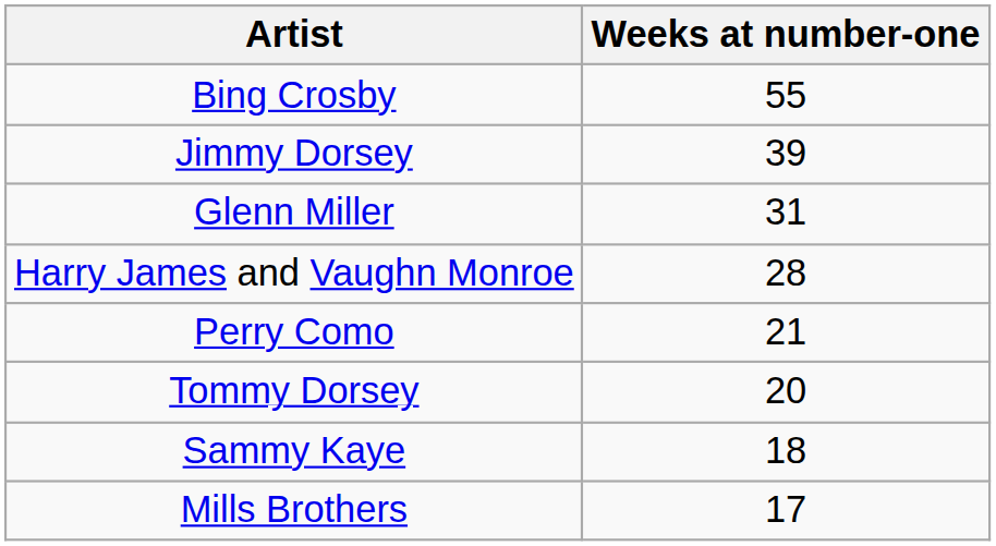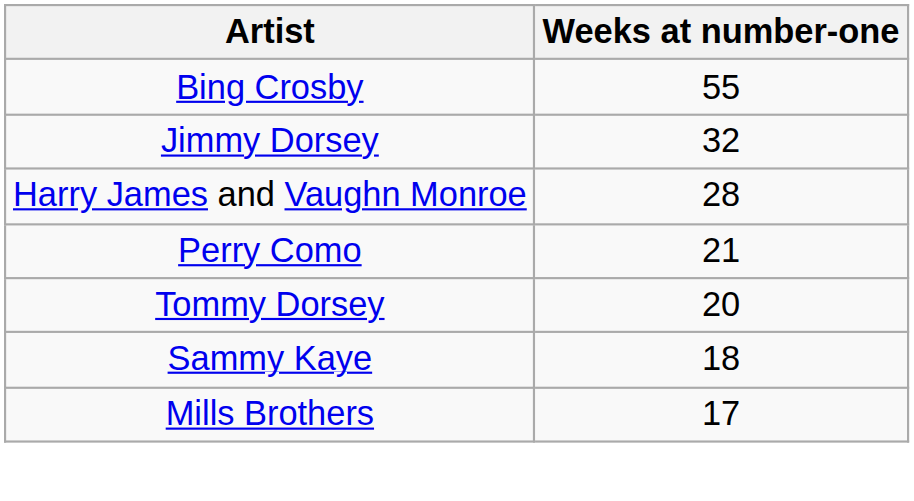 <table class="wikitable sortable" border="1" style="text-align: center;">
 <tr>
 <th>Artist</th>
 <th>Weeks at number-one</th>
 </tr>
 <tr>
 <td><a href='#'>Bing Crosby</a></td>
 <td>55</td>
 </tr>
 <tr>
 <td><a href='#'>Jimmy Dorsey</a></td>
-<td>39</td>
-</tr>
-<tr>
-<td><a href='#'>Glenn Miller</a></td>
-<td>31</td>
+<td>32</td>
 </tr>
 <tr>
 <td><a href='#'>Harry James</a> and <a href='#'>Vaughn Monroe</a></td>
 <td>28</td>
 </tr>
 <tr>
 <td><a href='#'>Perry Como</a></td>
 <td>21</td>
 </tr>
 <tr>
 <td><a href='#'>Tommy Dorsey</a></td>
 <td>20</td>
 </tr>
 <tr>
 <td><a href='#'>Sammy Kaye</a></td>
 <td>18</td>
 </tr>
 <tr>
 <td><a href='#'>Mills Brothers</a></td>
 <td>17</td>
 </tr>
 </table>
